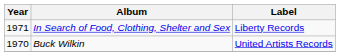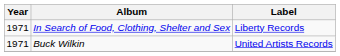 <table class="wikitable">
 <tr>
 <th>Year</th>
 <th>Album</th>
 <th>Label</th>
 </tr>
 <tr>
 <td>1971</td>
 <td><em><a href='#'>In Search of Food, Clothing, Shelter and Sex</a></em></td>
 <td><a href='#'>Liberty Records</a></td>
 </tr>
 <tr>
-<td>1970</td>
+<td>1971</td>
 <td><em>Buck Wilkin</em></td>
 <td><a href='#'>United Artists Records</a></td>
 </tr>
 <tr>
 </tr>
 </table>
